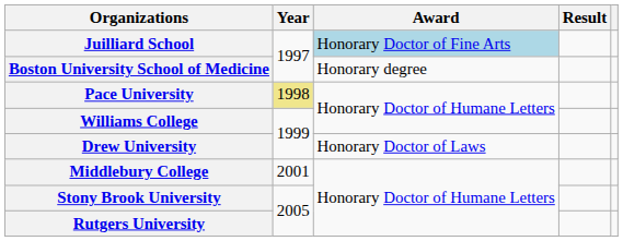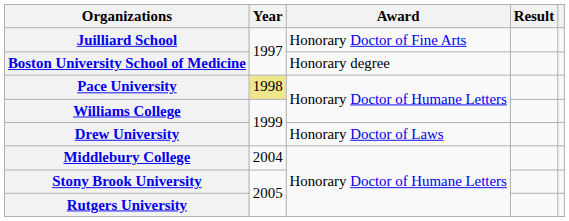 <table class= "wikitable plainrowheaders sortable">
 <tr>
 <th>Organizations</th>
 <th scope="col">Year</th>
 <th scope="col">Award</th>
 <th scope="col">Result</th>
 <th scope="col" class="unsortable"></th>
 </tr>
 <tr>
 <th rowspan="1" scope="row"><a href='#'>Juilliard School</a></th>
 <td rowspan="2" style="text-align:center;">1997</td>
-<td style="background: lightblue;">Honorary <a href='#'>Doctor of Fine Arts</a></td>
+<td>Honorary <a href='#'>Doctor of Fine Arts</a></td>
 <td></td>
 <td style="text-align:center;"></td>
 </tr>
 <tr>
 <th rowspan="1" scope="row"><a href='#'>Boston University School of Medicine</a></th>
 <td>Honorary degree</td>
 <td></td>
 <td style="text-align:center;"></td>
 </tr>
 <tr>
 <th rowspan="1" scope="row"><a href='#'>Pace University</a></th>
 <td style="background: khaki; text-align:center;">1998</td>
 <td rowspan="2">Honorary <a href='#'>Doctor of Humane Letters</a></td>
 <td></td>
 <td style="text-align:center;"></td>
 </tr>
 <tr>
 <th rowspan="1" scope="row"><a href='#'>Williams College</a></th>
 <td rowspan="2" style="text-align:center;">1999</td>
 <td></td>
 <td style="text-align:center;"></td>
 </tr>
 <tr>
 <th rowspan="1" scope="row"><a href='#'>Drew University</a></th>
 <td>Honorary <a href='#'>Doctor of Laws</a></td>
 <td></td>
 <td style="text-align:center;"></td>
 </tr>
 <tr>
 <th rowspan="1" scope="row"><a href='#'>Middlebury College</a></th>
-<td style="text-align:center;">2001</td>
+<td style="text-align:center;">2004</td>
 <td rowspan="3">Honorary <a href='#'>Doctor of Humane Letters</a></td>
 <td></td>
 <td style="text-align:center;"></td>
 </tr>
 <tr>
 <th rowspan="1" scope="row"><a href='#'>Stony Brook University</a></th>
 <td rowspan="2" style="text-align:center;">2005</td>
 <td></td>
 <td style="text-align:center;"></td>
 </tr>
 <tr>
 <th rowspan="1" scope="row"><a href='#'>Rutgers University</a></th>
 <td></td>
 <td style="text-align:center;"></td>
 </tr>
 </table>
